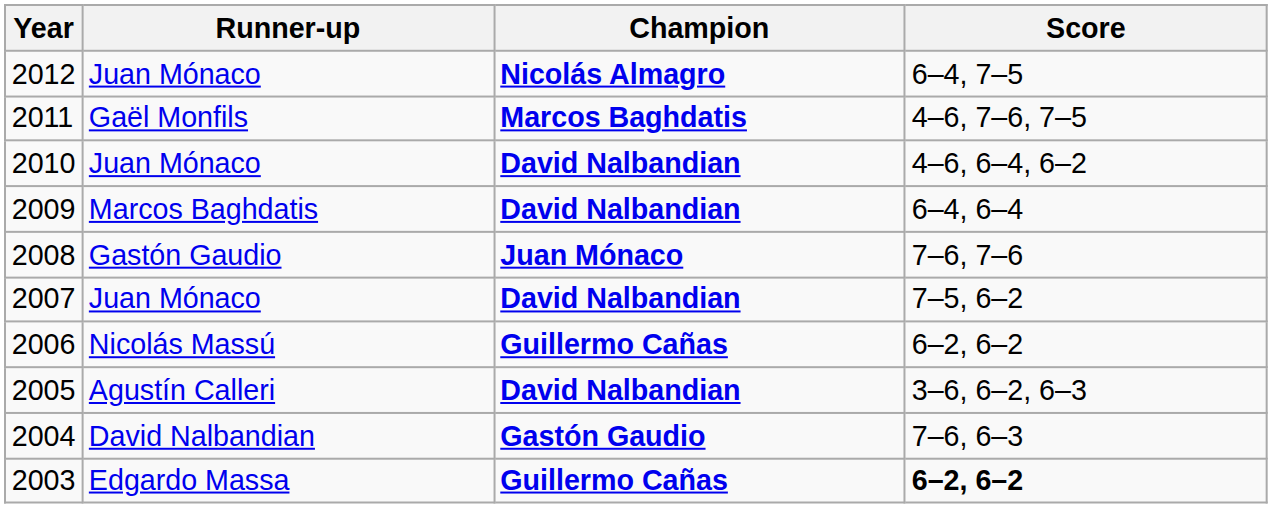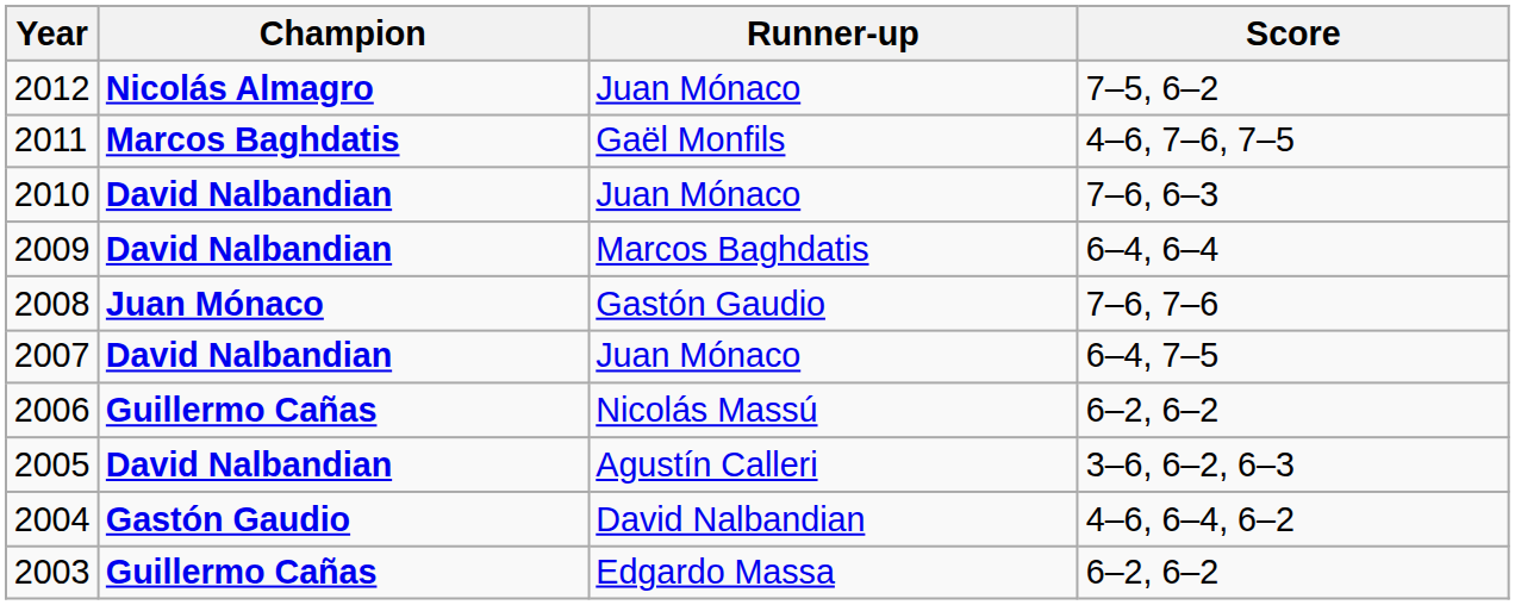 <table class="wikitable" style="font-size:90%">
 <tr>
 <th>Year</th>
+<th width="200">Champion</th>
 <th width="200">Runner-up</th>
-<th width="200">Champion</th>
 <th width="175">Score</th>
 </tr>
 <tr>
 <td>2012</td>
+<td> <strong><a href='#'>Nicolás Almagro</a></strong></td>
 <td> <a href='#'>Juan Mónaco</a></td>
-<td> <strong><a href='#'>Nicolás Almagro</a></strong></td>
-<td>6–4, 7–5</td>
+<td>7–5, 6–2</td>
 </tr>
 <tr>
 <td>2011</td>
+<td> <strong><a href='#'>Marcos Baghdatis</a></strong></td>
 <td> <a href='#'>Gaël Monfils</a></td>
-<td> <strong><a href='#'>Marcos Baghdatis</a></strong></td>
 <td>4–6, 7–6, 7–5</td>
 </tr>
 <tr>
 <td>2010</td>
+<td> <strong><a href='#'>David Nalbandian</a></strong></td>
 <td> <a href='#'>Juan Mónaco</a></td>
-<td> <strong><a href='#'>David Nalbandian</a></strong></td>
-<td>4–6, 6–4, 6–2</td>
+<td>7–6, 6–3</td>
 </tr>
 <tr>
 <td>2009</td>
+<td> <strong><a href='#'>David Nalbandian</a></strong></td>
 <td> <a href='#'>Marcos Baghdatis</a></td>
-<td> <strong><a href='#'>David Nalbandian</a></strong></td>
 <td>6–4, 6–4</td>
 </tr>
 <tr>
 <td>2008</td>
+<td> <strong><a href='#'>Juan Mónaco</a></strong></td>
 <td> <a href='#'>Gastón Gaudio</a></td>
-<td> <strong><a href='#'>Juan Mónaco</a></strong></td>
 <td>7–6, 7–6</td>
 </tr>
 <tr>
 <td>2007</td>
+<td> <strong><a href='#'>David Nalbandian</a></strong></td>
 <td> <a href='#'>Juan Mónaco</a></td>
-<td> <strong><a href='#'>David Nalbandian</a></strong></td>
-<td>7–5, 6–2</td>
+<td>6–4, 7–5</td>
 </tr>
 <tr>
 <td>2006</td>
+<td> <strong><a href='#'>Guillermo Cañas</a></strong></td>
 <td> <a href='#'>Nicolás Massú</a></td>
-<td> <strong><a href='#'>Guillermo Cañas</a></strong></td>
 <td>6–2, 6–2</td>
 </tr>
 <tr>
 <td>2005</td>
+<td> <strong><a href='#'>David Nalbandian</a></strong></td>
 <td> <a href='#'>Agustín Calleri</a></td>
-<td> <strong><a href='#'>David Nalbandian</a></strong></td>
 <td>3–6, 6–2, 6–3</td>
 </tr>
 <tr>
 <td>2004</td>
+<td> <strong><a href='#'>Gastón Gaudio</a></strong></td>
 <td> <a href='#'>David Nalbandian</a></td>
-<td> <strong><a href='#'>Gastón Gaudio</a></strong></td>
-<td>7–6, 6–3</td>
+<td>4–6, 6–4, 6–2</td>
 </tr>
 <tr>
 <td>2003</td>
+<td> <strong><a href='#'>Guillermo Cañas</a></strong></td>
 <td> <a href='#'>Edgardo Massa</a></td>
-<td> <strong><a href='#'>Guillermo Cañas</a></strong></td>
-<td><strong>6–2, 6–2</strong></td>
+<td>6–2, 6–2</td>
 </tr>
 </table>
